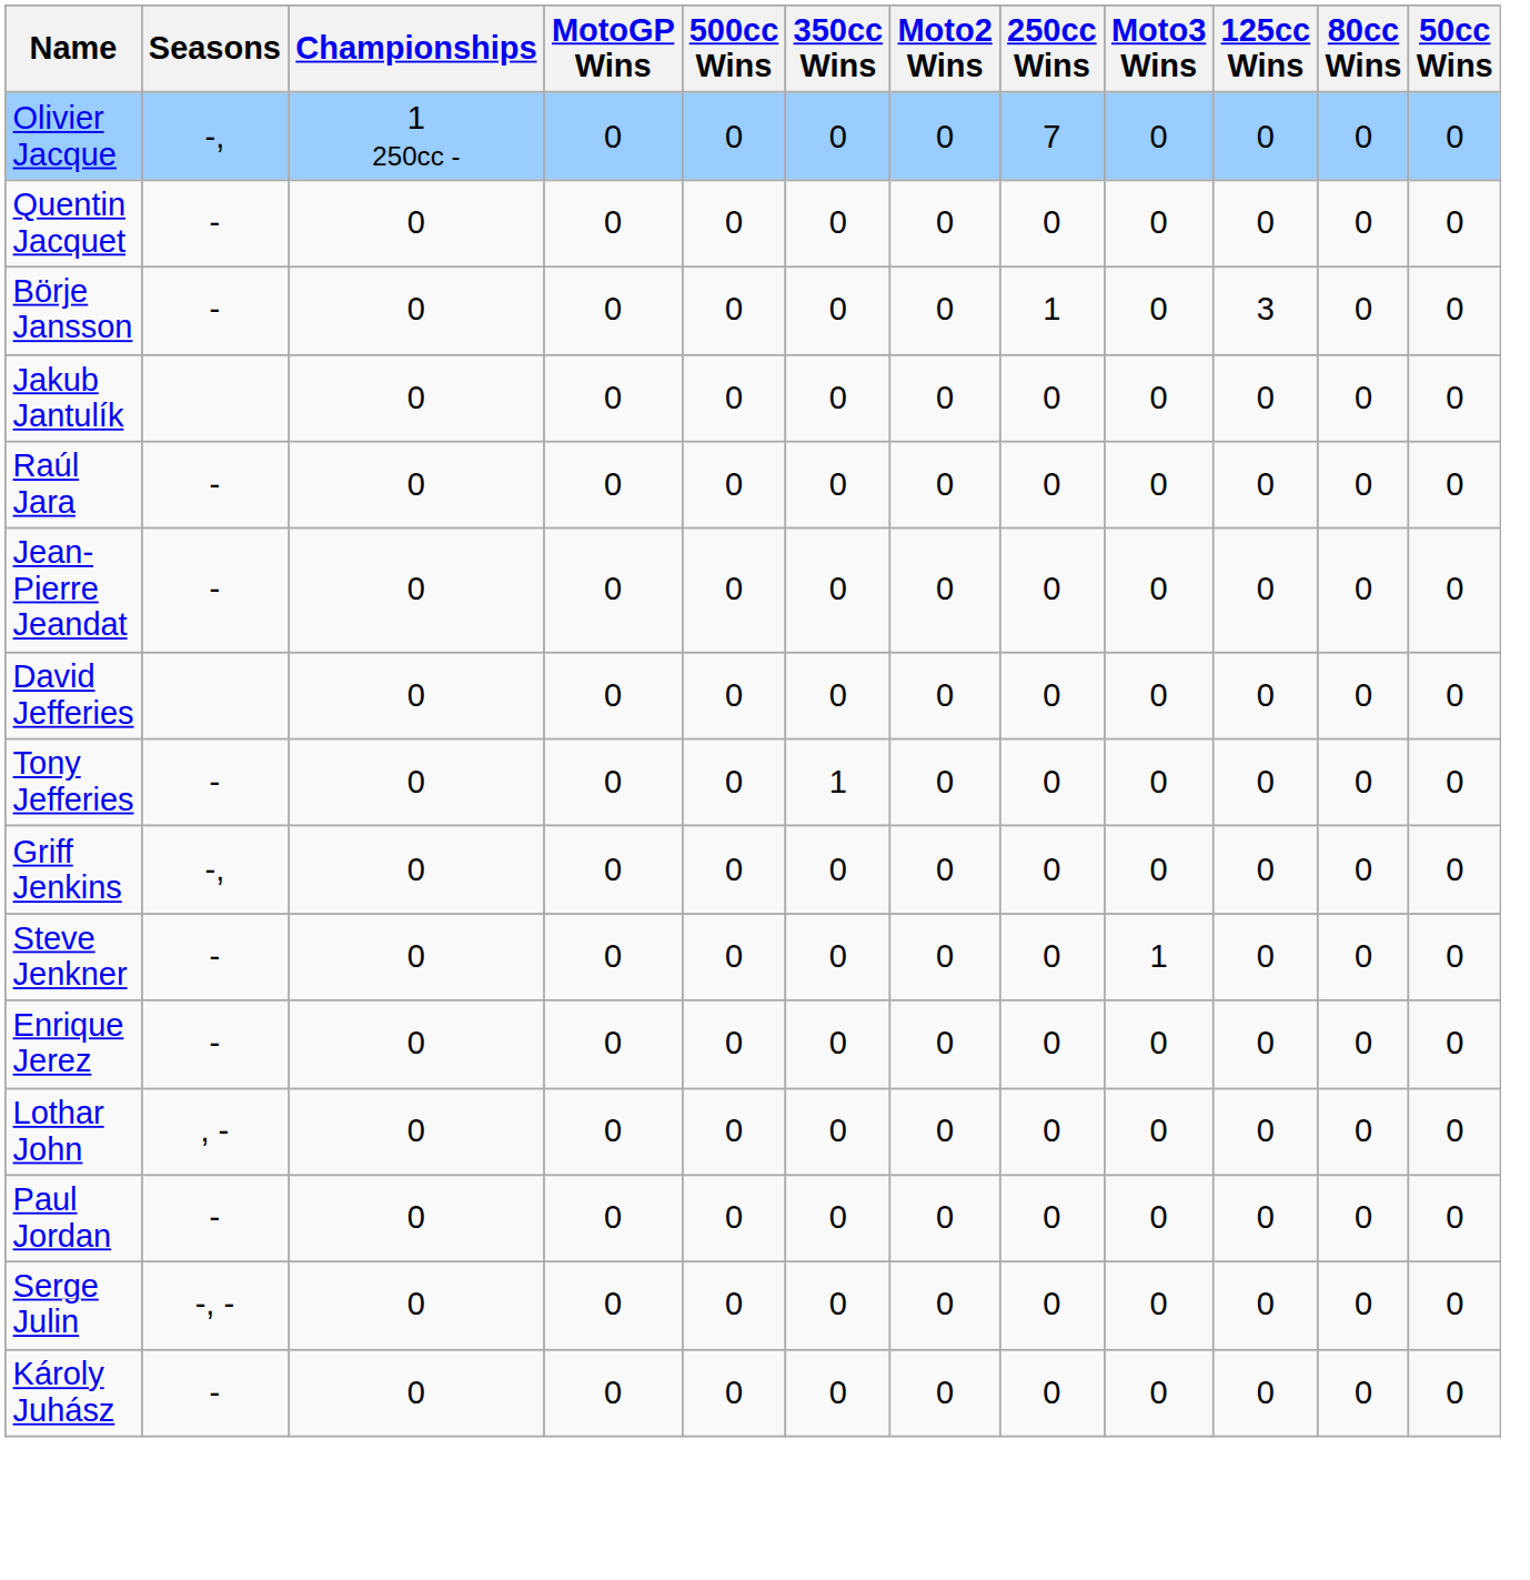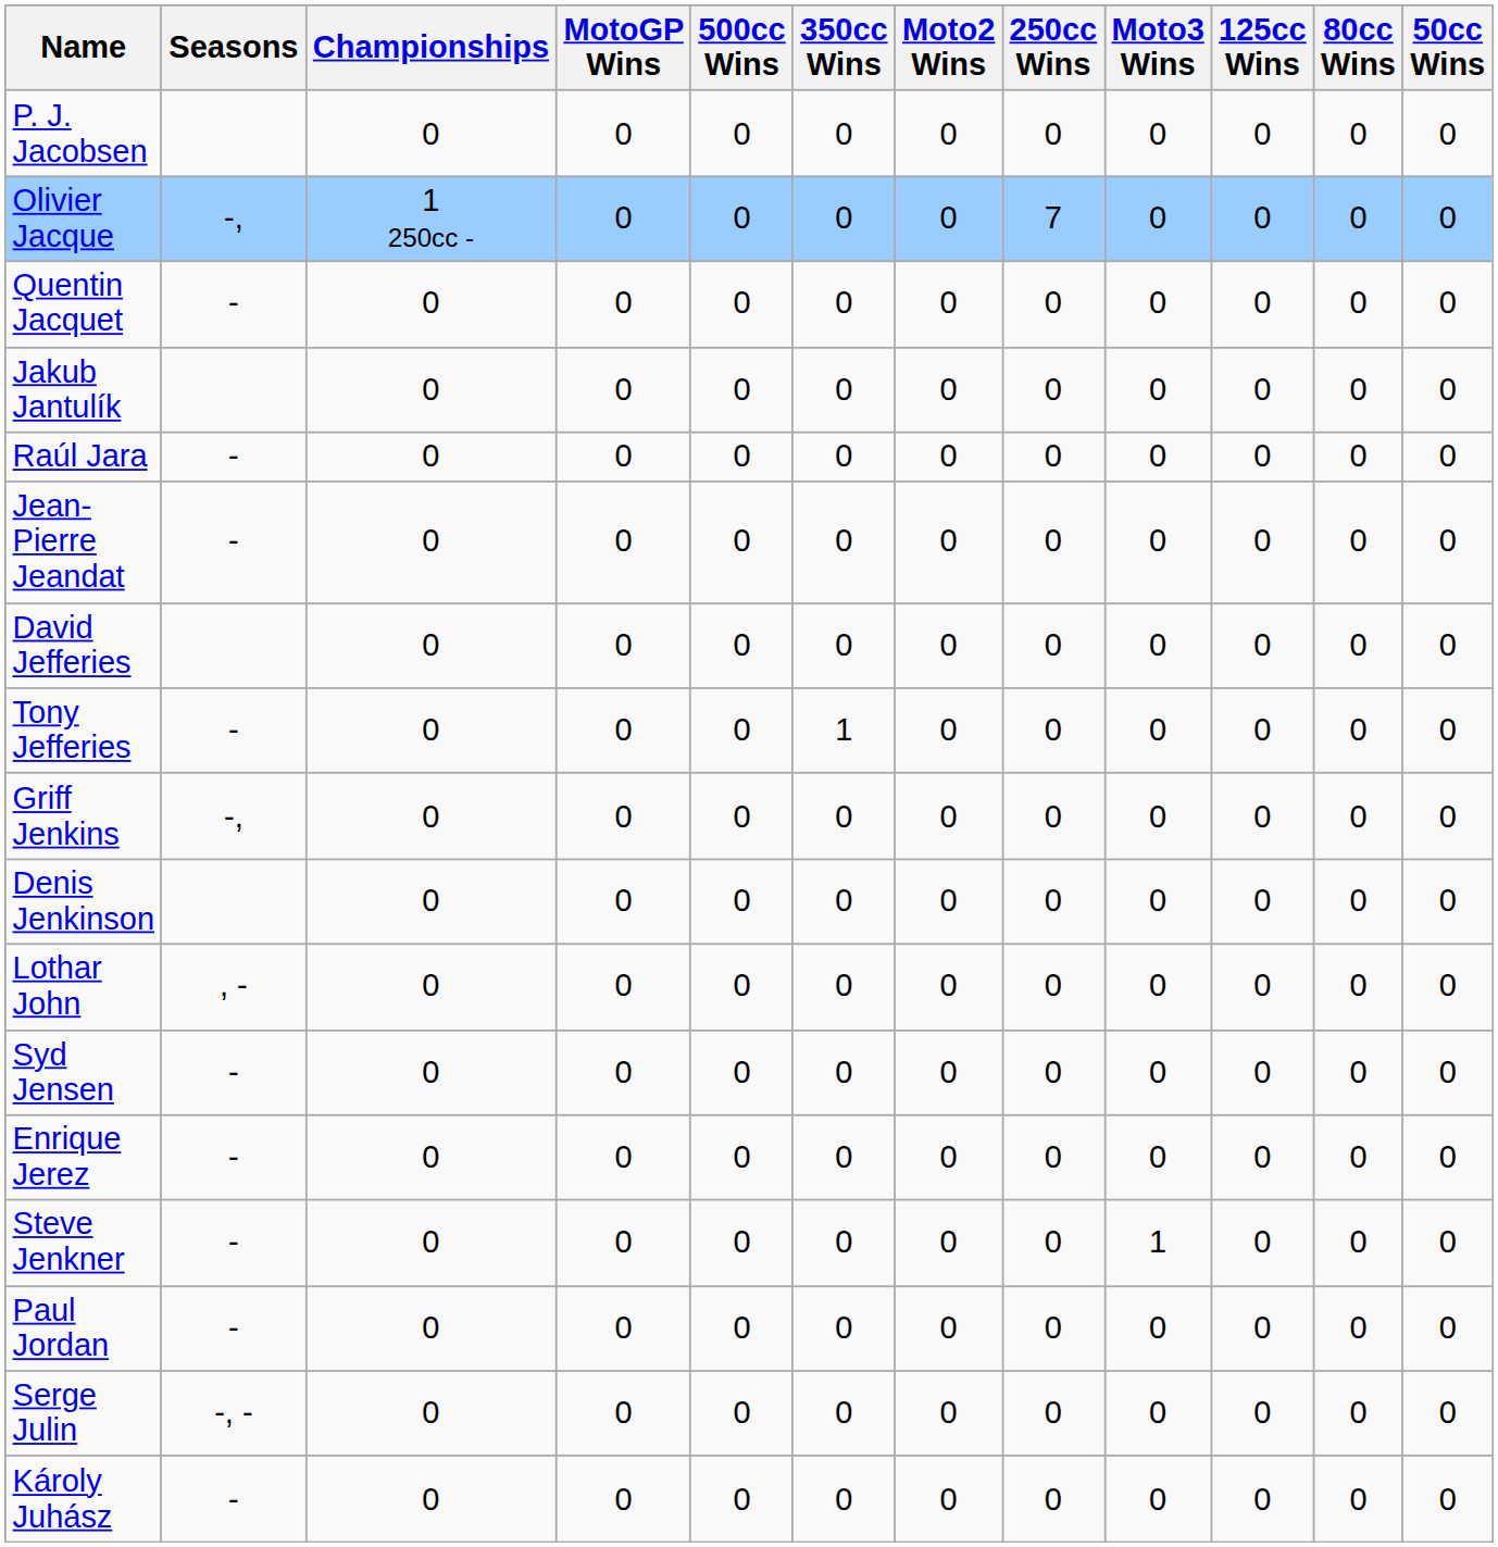 <table class="wikitable">
 <tr>
 <th>Name</th>
 <th>Seasons</th>
 <th><a href='#'>Championships</a></th>
 <th><a href='#'>MotoGP</a> Wins</th>
 <th><a href='#'>500cc</a> Wins</th>
 <th><a href='#'>350cc</a> Wins</th>
 <th><a href='#'>Moto2</a> Wins</th>
 <th><a href='#'>250cc</a> Wins</th>
 <th><a href='#'>Moto3</a> Wins</th>
 <th><a href='#'>125cc</a> Wins</th>
 <th><a href='#'>80cc</a> Wins</th>
 <th><a href='#'>50cc</a> Wins</th>
+</tr>
+<tr align="center">
+<td align="left"> <a href='#'>P. J. Jacobsen</a></td>
+<td></td>
+<td>0</td>
+<td>0</td>
+<td>0</td>
+<td>0</td>
+<td>0</td>
+<td>0</td>
+<td>0</td>
+<td>0</td>
+<td>0</td>
+<td>0</td>
 </tr>
 <tr align="center" style="background:#99CCFF;">
 <td align="left"> <a href='#'>Olivier Jacque</a></td>
 <td>-, </td>
 <td>1<br><small>250cc - </small></td>
 <td>0</td>
 <td>0</td>
 <td>0</td>
 <td>0</td>
 <td>7</td>
 <td>0</td>
 <td>0</td>
 <td>0</td>
 <td>0</td>
 </tr>
 <tr align="center">
 <td align="left"> <a href='#'>Quentin Jacquet</a></td>
 <td>-</td>
 <td>0</td>
 <td>0</td>
 <td>0</td>
 <td>0</td>
 <td>0</td>
 <td>0</td>
 <td>0</td>
 <td>0</td>
-<td>0</td>
-<td>0</td>
-</tr>
-<tr align="center">
-<td align="left"> <a href='#'>Börje Jansson</a></td>
-<td>-</td>
-<td>0</td>
-<td>0</td>
-<td>0</td>
-<td>0</td>
-<td>0</td>
-<td>1</td>
-<td>0</td>
-<td>3</td>
 <td>0</td>
 <td>0</td>
 </tr>
 <tr align="center">
 <td align="left"> <a href='#'>Jakub Jantulík</a></td>
 <td></td>
 <td>0</td>
 <td>0</td>
 <td>0</td>
 <td>0</td>
 <td>0</td>
 <td>0</td>
 <td>0</td>
 <td>0</td>
 <td>0</td>
 <td>0</td>
 </tr>
 <tr align="center">
 <td align="left"> <a href='#'>Raúl Jara</a></td>
 <td>-</td>
 <td>0</td>
 <td>0</td>
 <td>0</td>
 <td>0</td>
 <td>0</td>
 <td>0</td>
 <td>0</td>
 <td>0</td>
 <td>0</td>
 <td>0</td>
 </tr>
 <tr align="center">
 <td align="left"> <a href='#'>Jean-Pierre Jeandat</a></td>
 <td>-</td>
 <td>0</td>
 <td>0</td>
 <td>0</td>
 <td>0</td>
 <td>0</td>
 <td>0</td>
 <td>0</td>
 <td>0</td>
 <td>0</td>
 <td>0</td>
 </tr>
 <tr align="center">
 <td align="left"> <a href='#'>David Jefferies</a></td>
 <td></td>
 <td>0</td>
 <td>0</td>
 <td>0</td>
 <td>0</td>
 <td>0</td>
 <td>0</td>
 <td>0</td>
 <td>0</td>
 <td>0</td>
 <td>0</td>
 </tr>
 <tr align="center">
 <td align="left"> <a href='#'>Tony Jefferies</a></td>
 <td>-</td>
 <td>0</td>
 <td>0</td>
 <td>0</td>
 <td>1</td>
 <td>0</td>
 <td>0</td>
 <td>0</td>
 <td>0</td>
 <td>0</td>
 <td>0</td>
 </tr>
 <tr align="center">
 <td align="left"> <a href='#'>Griff Jenkins</a></td>
 <td>-, </td>
 <td>0</td>
 <td>0</td>
 <td>0</td>
 <td>0</td>
 <td>0</td>
 <td>0</td>
 <td>0</td>
 <td>0</td>
 <td>0</td>
 <td>0</td>
 </tr>
 <tr align="center">
-<td align="left"> <a href='#'>Steve Jenkner</a></td>
-<td>-</td>
-<td>0</td>
-<td>0</td>
-<td>0</td>
-<td>0</td>
-<td>0</td>
-<td>0</td>
-<td>1</td>
-<td>0</td>
-<td>0</td>
-<td>0</td>
-</tr>
-<tr align="center">
-<td align="left"> <a href='#'>Enrique Jerez</a></td>
-<td>-</td>
+<td align="left"> <a href='#'>Denis Jenkinson</a></td>
+<td></td>
 <td>0</td>
 <td>0</td>
 <td>0</td>
 <td>0</td>
 <td>0</td>
 <td>0</td>
 <td>0</td>
 <td>0</td>
 <td>0</td>
 <td>0</td>
 </tr>
 <tr align="center">
 <td align="left"> <a href='#'>Lothar John</a></td>
 <td>, -</td>
 <td>0</td>
 <td>0</td>
 <td>0</td>
 <td>0</td>
 <td>0</td>
 <td>0</td>
 <td>0</td>
+<td>0</td>
+<td>0</td>
+<td>0</td>
+</tr>
+<tr align="center">
+<td align="left"> <a href='#'>Syd Jensen</a></td>
+<td>-</td>
+<td>0</td>
+<td>0</td>
+<td>0</td>
+<td>0</td>
+<td>0</td>
+<td>0</td>
+<td>0</td>
+<td>0</td>
+<td>0</td>
+<td>0</td>
+</tr>
+<tr align="center">
+<td align="left"> <a href='#'>Enrique Jerez</a></td>
+<td>-</td>
+<td>0</td>
+<td>0</td>
+<td>0</td>
+<td>0</td>
+<td>0</td>
+<td>0</td>
+<td>0</td>
+<td>0</td>
+<td>0</td>
+<td>0</td>
+</tr>
+<tr align="center">
+<td align="left"> <a href='#'>Steve Jenkner</a></td>
+<td>-</td>
+<td>0</td>
+<td>0</td>
+<td>0</td>
+<td>0</td>
+<td>0</td>
+<td>0</td>
+<td>1</td>
 <td>0</td>
 <td>0</td>
 <td>0</td>
 </tr>
 <tr align="center">
 <td align="left"> <a href='#'>Paul Jordan</a></td>
 <td>-</td>
 <td>0</td>
 <td>0</td>
 <td>0</td>
 <td>0</td>
 <td>0</td>
 <td>0</td>
 <td>0</td>
 <td>0</td>
 <td>0</td>
 <td>0</td>
 </tr>
 <tr align="center">
 <td align="left"> <a href='#'>Serge Julin</a></td>
 <td>-, -</td>
 <td>0</td>
 <td>0</td>
 <td>0</td>
 <td>0</td>
 <td>0</td>
 <td>0</td>
 <td>0</td>
 <td>0</td>
 <td>0</td>
 <td>0</td>
 </tr>
 <tr align="center">
 <td align="left"> <a href='#'>Károly Juhász</a></td>
 <td>-</td>
 <td>0</td>
 <td>0</td>
 <td>0</td>
 <td>0</td>
 <td>0</td>
 <td>0</td>
 <td>0</td>
 <td>0</td>
 <td>0</td>
 <td>0</td>
 </tr>
 </table>
